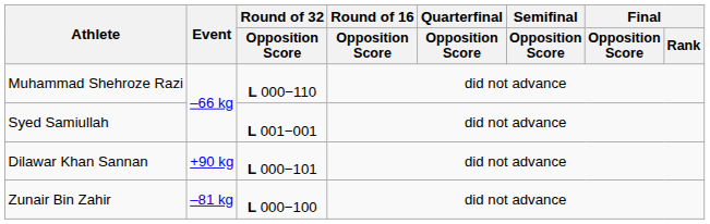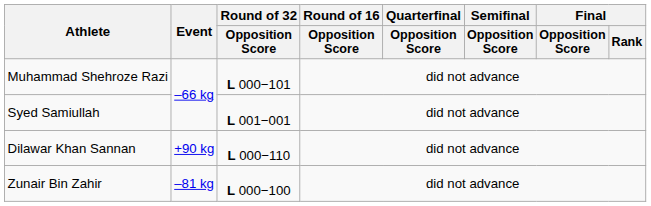 <table class=wikitable style=font-size:90%;text-align:center>
 <tr>
 <th rowspan=2>Athlete</th>
 <th rowspan=2>Event</th>
 <th>Round of 32</th>
 <th>Round of 16</th>
 <th>Quarterfinal</th>
 <th>Semifinal</th>
 <th colspan=2>Final</th>
 </tr>
 <tr style=font-size:95%>
 <th>Opposition<br>Score</th>
 <th>Opposition<br>Score</th>
 <th>Opposition<br>Score</th>
 <th>Opposition<br>Score</th>
 <th>Opposition<br>Score</th>
 <th>Rank</th>
 </tr>
 <tr>
 <td align=left>Muhammad Shehroze Razi</td>
 <td align=left rowspan=2><a href='#'>–66 kg</a></td>
-<td><br><strong>L</strong> 000−110</td>
+<td><br><strong>L</strong> 000−101</td>
 <td colspan=5>did not advance</td>
 </tr>
 <tr>
 <td align=left>Syed Samiullah</td>
 <td><br><strong>L</strong> 001−001</td>
 <td colspan=5>did not advance</td>
 </tr>
 <tr>
 <td align=left>Dilawar Khan Sannan</td>
 <td align=left><a href='#'>+90 kg</a></td>
-<td><br><strong>L</strong> 000−101</td>
+<td><br><strong>L</strong> 000−110</td>
 <td colspan=5>did not advance</td>
 </tr>
 <tr>
 <td align=left>Zunair Bin Zahir</td>
 <td align=left><a href='#'>–81 kg</a></td>
 <td><br><strong>L</strong> 000−100</td>
 <td colspan=5>did not advance</td>
 </tr>
 </table>
